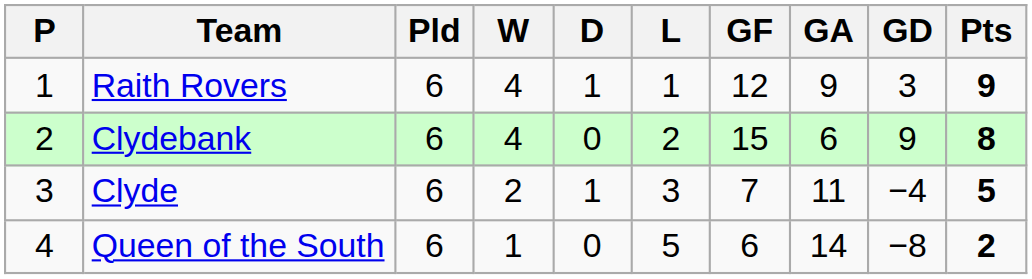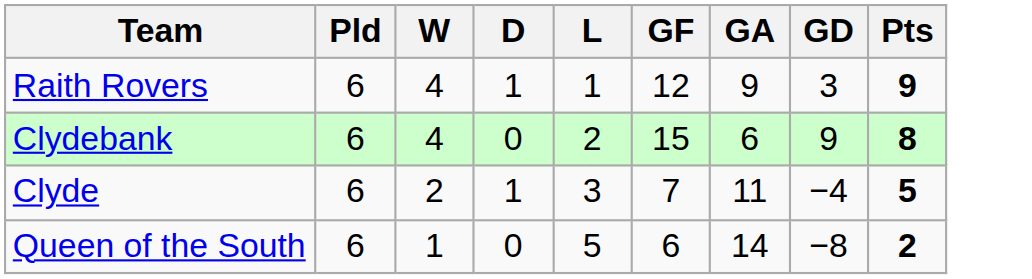 <table class="wikitable" style="text-align: center;">
 <tr>
-<th width=30>P</th>
 <th width=140>Team</th>
 <th width=30>Pld</th>
 <th width=30>W</th>
 <th width=30>D</th>
 <th width=30>L</th>
 <th width=30>GF</th>
 <th width=30>GA</th>
 <th width=30>GD</th>
 <th width=30>Pts</th>
 </tr>
 <tr>
-<td>1</td>
 <td align=left><a href='#'>Raith Rovers</a></td>
 <td>6</td>
 <td>4</td>
 <td>1</td>
 <td>1</td>
 <td>12</td>
 <td>9</td>
 <td>3</td>
 <td><strong>9</strong></td>
 </tr>
 <tr style="background:#ccffcc;">
-<td>2</td>
 <td align=left><a href='#'>Clydebank</a></td>
 <td>6</td>
 <td>4</td>
 <td>0</td>
 <td>2</td>
 <td>15</td>
 <td>6</td>
 <td>9</td>
 <td><strong>8</strong></td>
 </tr>
 <tr>
-<td>3</td>
 <td align=left><a href='#'>Clyde</a></td>
 <td>6</td>
 <td>2</td>
 <td>1</td>
 <td>3</td>
 <td>7</td>
 <td>11</td>
 <td>−4</td>
 <td><strong>5</strong></td>
 </tr>
 <tr>
-<td>4</td>
 <td align=left><a href='#'>Queen of the South</a></td>
 <td>6</td>
 <td>1</td>
 <td>0</td>
 <td>5</td>
 <td>6</td>
 <td>14</td>
 <td>−8</td>
 <td><strong>2</strong></td>
 </tr>
 </table>
